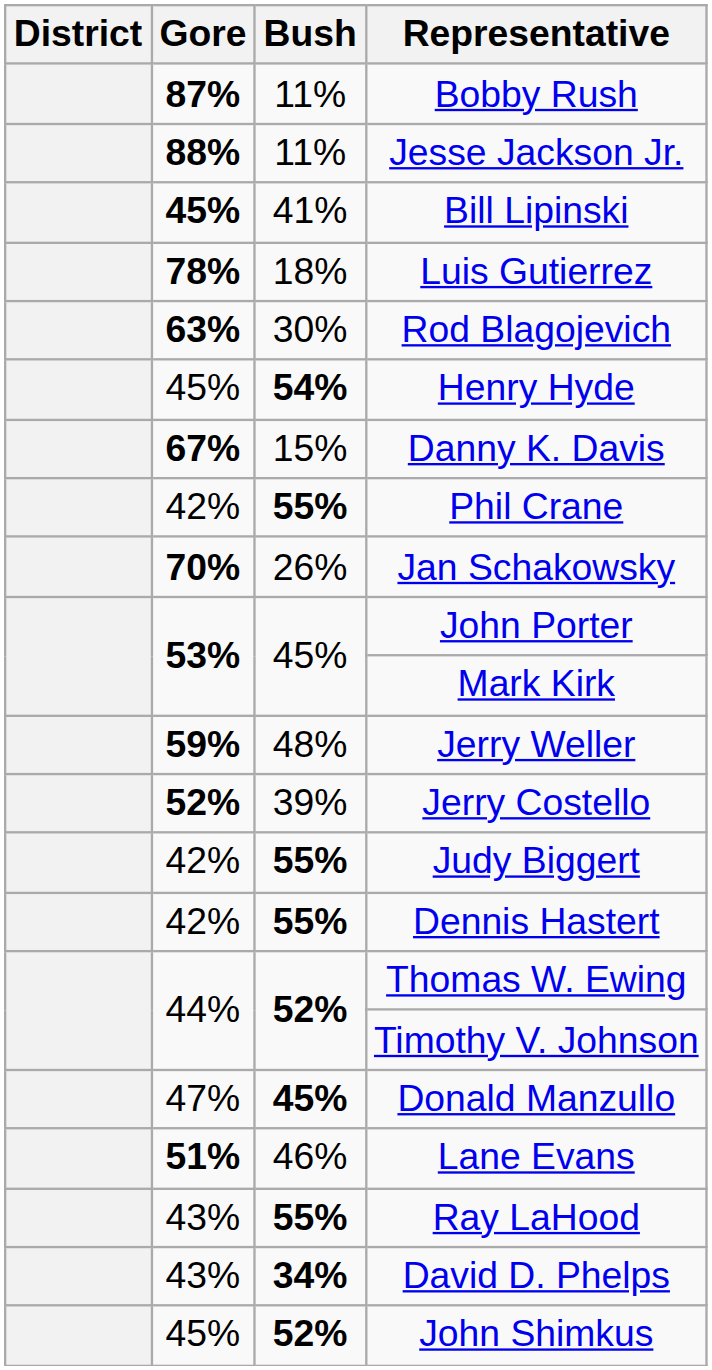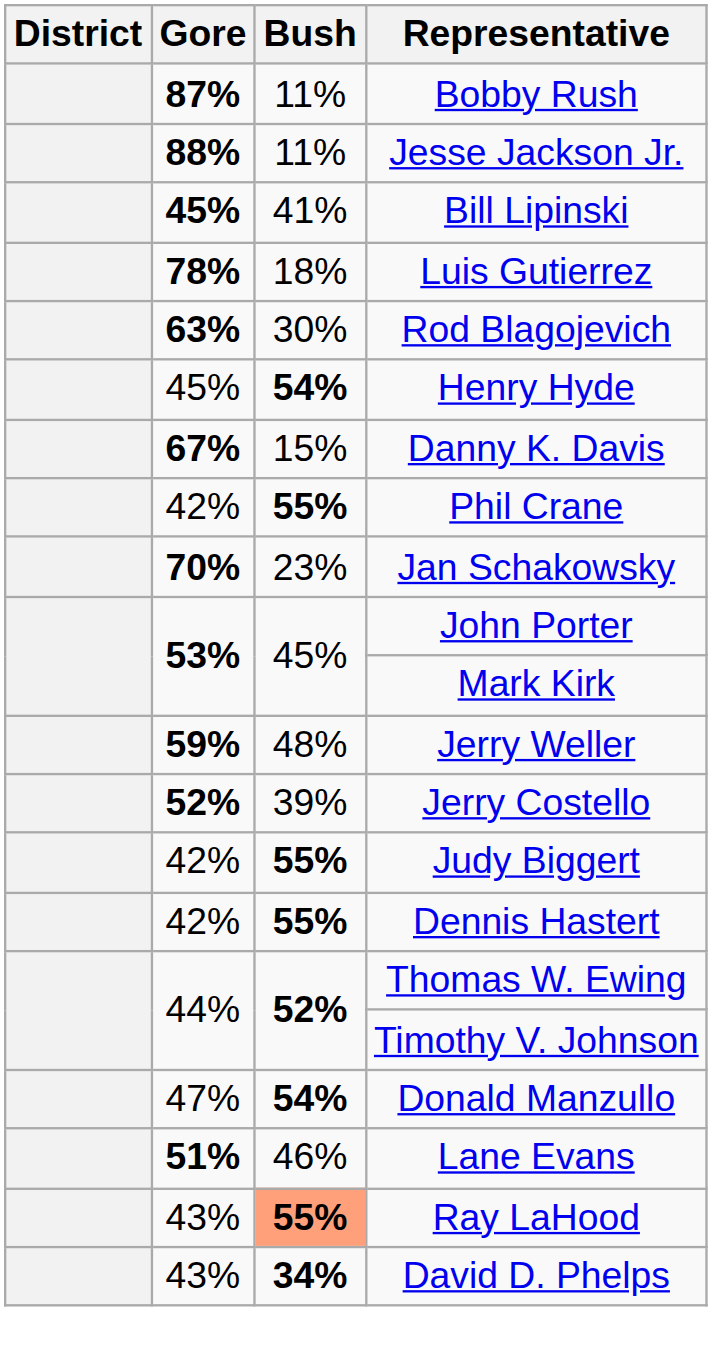 <table class=wikitable>
 <tr>
 <th>District</th>
 <th>Gore</th>
 <th>Bush</th>
 <th>Representative</th>
 </tr>
 <tr align=center>
 <th></th>
 <td><strong>87%</strong></td>
 <td>11%</td>
 <td><a href='#'>Bobby Rush</a></td>
 </tr>
 <tr align=center>
 <th></th>
 <td><strong>88%</strong></td>
 <td>11%</td>
 <td><a href='#'>Jesse Jackson Jr.</a></td>
 </tr>
 <tr align=center>
 <th></th>
 <td><strong>45%</strong></td>
 <td>41%</td>
 <td><a href='#'>Bill Lipinski</a></td>
 </tr>
 <tr align=center>
 <th></th>
 <td><strong>78%</strong></td>
 <td>18%</td>
 <td><a href='#'>Luis Gutierrez</a></td>
 </tr>
 <tr align=center>
 <th></th>
 <td><strong>63%</strong></td>
 <td>30%</td>
 <td><a href='#'>Rod Blagojevich</a></td>
 </tr>
 <tr align=center>
 <th></th>
 <td>45%</td>
 <td><strong>54%</strong></td>
 <td><a href='#'>Henry Hyde</a></td>
 </tr>
 <tr align=center>
 <th></th>
 <td><strong>67%</strong></td>
 <td>15%</td>
 <td><a href='#'>Danny K. Davis</a></td>
 </tr>
 <tr align=center>
 <th></th>
 <td>42%</td>
 <td><strong>55%</strong></td>
 <td><a href='#'>Phil Crane</a></td>
 </tr>
 <tr align=center>
 <th></th>
 <td><strong>70%</strong></td>
-<td>26%</td>
+<td>23%</td>
 <td><a href='#'>Jan Schakowsky</a></td>
 </tr>
 <tr align=center>
 <th rowspan=2 ></th>
 <td rowspan="2"><strong>53%</strong></td>
 <td rowspan=2>45%</td>
 <td><a href='#'>John Porter</a></td>
 </tr>
 <tr align=center>
 <td><a href='#'>Mark Kirk</a></td>
 </tr>
 <tr align=center>
 <th></th>
 <td><strong>59%</strong></td>
 <td>48%</td>
 <td><a href='#'>Jerry Weller</a></td>
 </tr>
 <tr align=center>
 <th></th>
 <td><strong>52%</strong></td>
 <td>39%</td>
 <td><a href='#'>Jerry Costello</a></td>
 </tr>
 <tr align=center>
 <th></th>
 <td>42%</td>
 <td><strong>55%</strong></td>
 <td><a href='#'>Judy Biggert</a></td>
 </tr>
 <tr align=center>
 <th></th>
 <td>42%</td>
 <td><strong>55%</strong></td>
 <td><a href='#'>Dennis Hastert</a></td>
 </tr>
 <tr align=center>
 <th rowspan=2 ></th>
 <td rowspan="2">44%</td>
 <td rowspan=2><strong>52%</strong></td>
 <td><a href='#'>Thomas W. Ewing</a></td>
 </tr>
 <tr align=center>
 <td><a href='#'>Timothy V. Johnson</a></td>
 </tr>
 <tr align=center>
 <th></th>
 <td>47%</td>
-<td><strong>45%</strong></td>
+<td><strong>54%</strong></td>
 <td><a href='#'>Donald Manzullo</a></td>
 </tr>
 <tr align=center>
 <th></th>
 <td><strong>51%</strong></td>
 <td>46%</td>
 <td><a href='#'>Lane Evans</a></td>
 </tr>
 <tr align=center>
 <th></th>
 <td>43%</td>
-<td><strong>55%</strong></td>
+<td style="background: lightsalmon;"><strong>55%</strong></td>
 <td><a href='#'>Ray LaHood</a></td>
 </tr>
 <tr align=center>
 <th></th>
 <td>43%</td>
 <td><strong>34%</strong></td>
 <td><a href='#'>David D. Phelps</a></td>
 </tr>
-<tr align=center>
-<th></th>
-<td>45%</td>
-<td><strong>52%</strong></td>
-<td><a href='#'>John Shimkus</a></td>
-</tr>
 </table>
